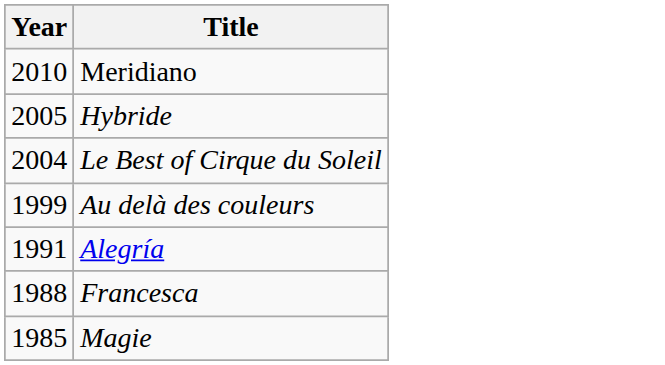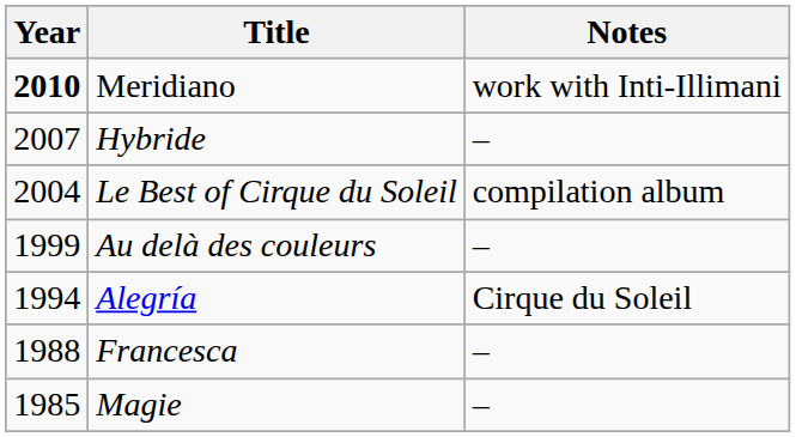 <table class="wikitable">
 <tr>
 <th>Year</th>
 <th>Title</th>
+<th>Notes</th>
 </tr>
 <tr>
-<td>2010</td>
+<td><strong>2010</strong></td>
 <td>Meridiano</td>
+<td>work with Inti-Illimani</td>
 </tr>
 <tr>
-<td>2005</td>
+<td>2007</td>
 <td><em>Hybride</em></td>
+<td>–</td>
 </tr>
 <tr>
 <td>2004</td>
 <td><em>Le Best of Cirque du Soleil</em></td>
+<td>compilation album</td>
 </tr>
 <tr>
 <td>1999</td>
 <td><em>Au delà des couleurs</em></td>
+<td>–</td>
 </tr>
 <tr>
-<td>1991</td>
+<td>1994</td>
 <td><em><a href='#'>Alegría</a></em></td>
+<td>Cirque du Soleil</td>
 </tr>
 <tr>
 <td>1988</td>
 <td><em>Francesca</em></td>
+<td>–</td>
 </tr>
 <tr>
 <td>1985</td>
 <td><em>Magie</em></td>
+<td>–</td>
 </tr>
 </table>
